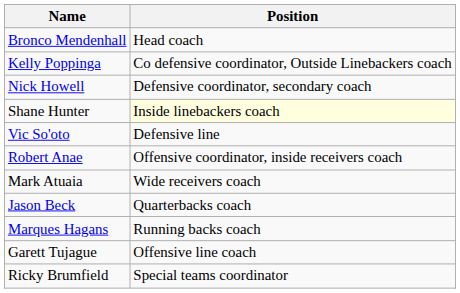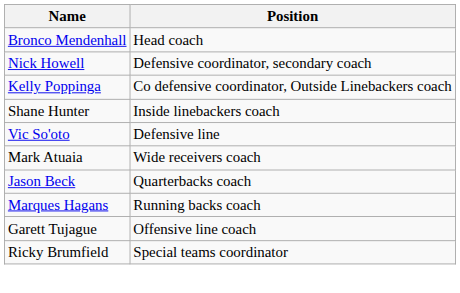 <table class="wikitable">
 <tr>
 <th>Name</th>
 <th>Position</th>
 </tr>
 <tr>
 <td><a href='#'>Bronco Mendenhall</a></td>
 <td>Head coach</td>
 </tr>
 <tr>
+<td><a href='#'>Nick Howell</a></td>
+<td>Defensive coordinator, secondary coach</td>
+</tr>
+<tr>
 <td><a href='#'>Kelly Poppinga</a></td>
 <td>Co defensive coordinator, Outside Linebackers coach</td>
 </tr>
 <tr>
-<td><a href='#'>Nick Howell</a></td>
-<td>Defensive coordinator, secondary coach</td>
-</tr>
-<tr>
 <td>Shane Hunter</td>
-<td style="background: lightyellow;">Inside linebackers coach</td>
+<td>Inside linebackers coach</td>
 </tr>
 <tr>
 <td><a href='#'>Vic So'oto</a></td>
 <td>Defensive line</td>
-</tr>
-<tr>
-<td><a href='#'>Robert Anae</a></td>
-<td>Offensive coordinator, inside receivers coach</td>
 </tr>
 <tr>
 <td>Mark Atuaia</td>
 <td>Wide receivers coach</td>
 </tr>
 <tr>
 <td><a href='#'>Jason Beck</a></td>
 <td>Quarterbacks coach</td>
 </tr>
 <tr>
 <td><a href='#'>Marques Hagans</a></td>
 <td>Running backs coach</td>
 </tr>
 <tr>
 <td>Garett Tujague</td>
 <td>Offensive line coach</td>
 </tr>
 <tr>
 <td>Ricky Brumfield</td>
 <td>Special teams coordinator</td>
 </tr>
 </table>
